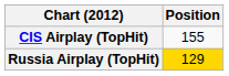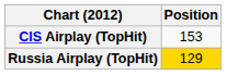 <table class="wikitable sortable plainrowheaders" style="text-align:center">
 <tr>
 <th scope="col">Chart (2012)</th>
 <th scope="col">Position</th>
 </tr>
 <tr>
 <th scope="row"><a href='#'>CIS</a> Airplay (TopHit)</th>
-<td>155</td>
+<td>153</td>
 </tr>
 <tr>
 <th scope="row">Russia Airplay (TopHit)</th>
 <td style="background: gold;">129</td>
 </tr>
 </table>
